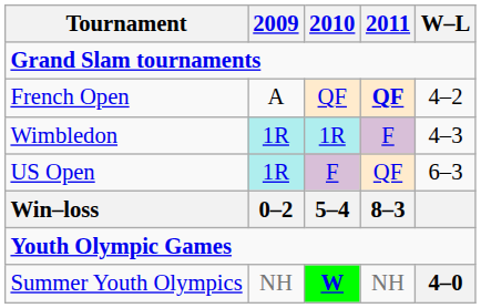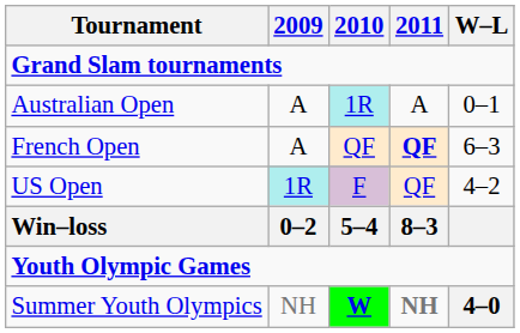 <table class="wikitable" style="text-align:center;font-size:97%">
 <tr>
 <th>Tournament</th>
 <th><a href='#'>2009</a></th>
 <th><a href='#'>2010</a></th>
 <th><a href='#'>2011</a></th>
 <th>W–L</th>
 </tr>
 <tr>
 <td colspan="5" align="left"><strong><a href='#'>Grand Slam tournaments</a></strong></td>
 </tr>
 <tr>
+<td align="left"><a href='#'>Australian Open</a></td>
+<td>A</td>
+<td style="background:#afeeee;"><a href='#'>1R</a></td>
+<td>A</td>
+<td>0–1</td>
+</tr>
+<tr>
 <td align="left"><a href='#'>French Open</a></td>
 <td>A</td>
 <td style="background:#ffebcd;"><a href='#'>QF</a></td>
 <td style="background:#ffebcd;"><strong><a href='#'>QF</a></strong></td>
-<td>4–2</td>
-</tr>
-<tr>
-<td align="left"><a href='#'>Wimbledon</a></td>
-<td style="background:#afeeee;"><a href='#'>1R</a></td>
-<td style="background:#afeeee;"><a href='#'>1R</a></td>
-<td style="background:thistle;"><a href='#'>F</a></td>
-<td>4–3</td>
+<td>6–3</td>
 </tr>
 <tr>
 <td align="left"><a href='#'>US Open</a></td>
 <td style="background:#afeeee;"><a href='#'>1R</a></td>
 <td style="background:thistle;"><a href='#'>F</a></td>
 <td style="background:#ffebcd;"><a href='#'>QF</a></td>
-<td>6–3</td>
+<td>4–2</td>
 </tr>
 <tr>
 <th style="text-align:left">Win–loss</th>
 <th>0–2</th>
 <th>5–4</th>
 <th>8–3</th>
 <th></th>
 </tr>
 <tr>
 <td colspan="5" align="left"><strong><a href='#'>Youth Olympic Games</a></strong></td>
 </tr>
 <tr>
 <td align="left"><a href='#'>Summer Youth Olympics</a></td>
 <td style="color:#767676">NH</td>
 <td bgcolor="lime"><strong><a href='#'>W</a></strong></td>
-<td colspan="1" style="color:#767676">NH</td>
+<td colspan="1" style="color:#767676"><strong>NH</strong></td>
 <th>4–0</th>
 </tr>
 </table>
